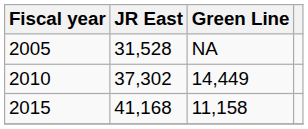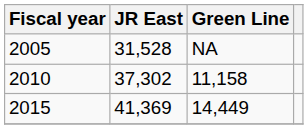 <table class="wikitable">
 <tr>
 <th>Fiscal year</th>
 <th>JR East</th>
 <th>Green Line</th>
 <th></th>
 </tr>
 <tr>
 <td>2005</td>
 <td>31,528</td>
 <td>NA</td>
 <td></td>
 </tr>
 <tr>
 <td>2010</td>
 <td>37,302</td>
-<td>14,449</td>
+<td>11,158</td>
 <td></td>
 </tr>
 <tr>
 <td>2015</td>
-<td>41,168</td>
-<td>11,158</td>
+<td>41,369</td>
+<td>14,449</td>
 <td></td>
 </tr>
 <tr>
 </tr>
 </table>
